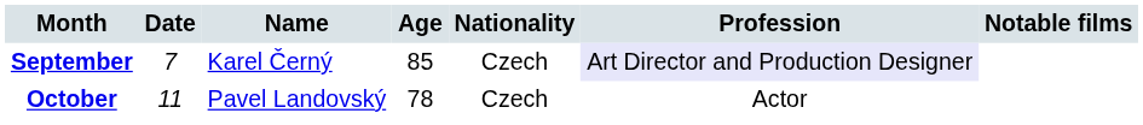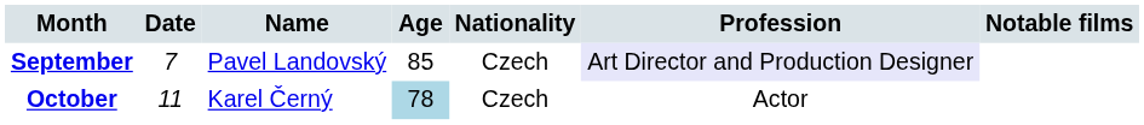 <table cellspacing="0" cellpadding="4" border="0">
 <tr style="background:#dae3e7; text-align:center;">
 <th>Month</th>
 <th>Date</th>
 <th>Name</th>
 <th>Age</th>
 <th>Nationality</th>
 <th>Profession</th>
 <th>Notable films</th>
 </tr>
 <tr valign="top">
 <th rowspan=1 style="text-align:center; vertical-align:top;"><a href='#'>September</a></th>
 <td style="text-align:center;"><em>7</em></td>
-<td><a href='#'>Karel Černý</a></td>
+<td><a href='#'>Pavel Landovský</a></td>
 <td style="text-align:center;">85</td>
 <td style="text-align:center;">Czech</td>
 <td style="background: lavender; text-align:center;">Art Director and Production Designer</td>
 <td></td>
 </tr>
 <tr>
 <th rowspan=1 style="text-align:center; vertical-align:top;"><a href='#'>October</a></th>
 <td style="text-align:center;"><em>11</em></td>
-<td><a href='#'>Pavel Landovský</a></td>
-<td style="text-align:center;">78</td>
+<td><a href='#'>Karel Černý</a></td>
+<td style="background: lightblue; text-align:center;">78</td>
 <td style="text-align:center;">Czech</td>
 <td style="text-align:center;">Actor</td>
 <td></td>
 </tr>
 <tr>
 </tr>
 </table>
